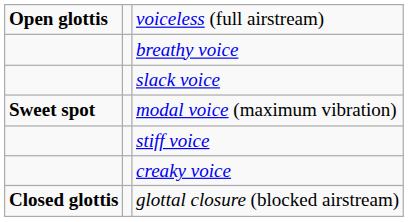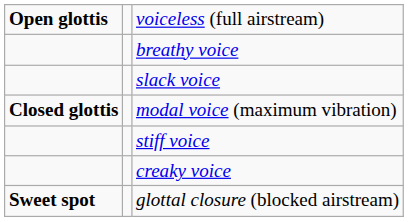 <table class="wikitable">
 <tr>
 <td><strong>Open glottis</strong></td>
 <td></td>
 <td><em><a href='#'>voiceless</a></em> (full airstream)</td>
 </tr>
 <tr>
 <td></td>
 <td></td>
 <td><em><a href='#'>breathy voice</a></em></td>
 </tr>
 <tr>
 <td></td>
 <td></td>
 <td><em><a href='#'>slack voice</a></em></td>
 </tr>
 <tr>
-<td><strong>Sweet spot</strong></td>
+<td><strong>Closed glottis</strong></td>
 <td></td>
 <td><em><a href='#'>modal voice</a></em> (maximum vibration)</td>
 </tr>
 <tr>
 <td></td>
 <td></td>
 <td><em><a href='#'>stiff voice</a></em></td>
 </tr>
 <tr>
 <td></td>
 <td></td>
 <td><em><a href='#'>creaky voice</a></em></td>
 </tr>
 <tr>
-<td><strong>Closed glottis</strong></td>
+<td><strong>Sweet spot</strong></td>
 <td></td>
 <td><em>glottal closure</em> (blocked airstream)</td>
 </tr>
 </table>
